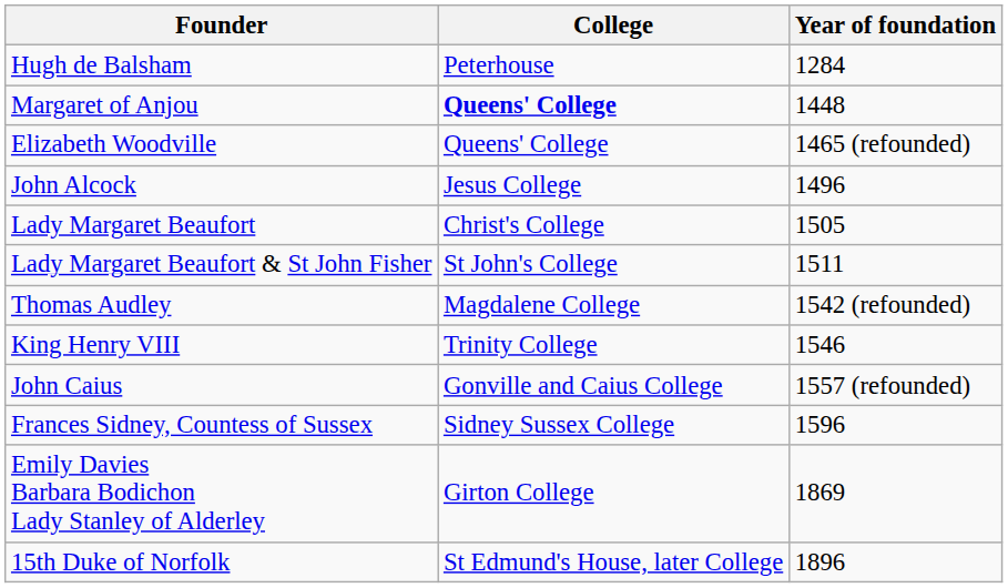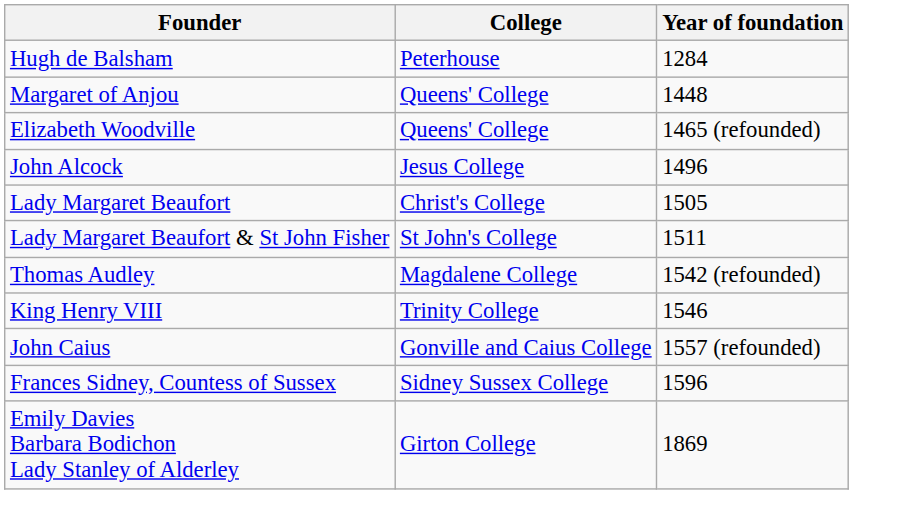 <table class="wikitable">
 <tr>
 <th>Founder</th>
 <th>College</th>
 <th>Year of foundation</th>
 </tr>
 <tr>
 <td><a href='#'>Hugh de Balsham</a></td>
 <td><a href='#'>Peterhouse</a></td>
 <td>1284</td>
 </tr>
 <tr>
 <td><a href='#'>Margaret of Anjou</a></td>
-<td><strong><a href='#'>Queens' College</a></strong></td>
+<td><a href='#'>Queens' College</a></td>
 <td>1448</td>
 </tr>
 <tr>
 <td><a href='#'>Elizabeth Woodville</a></td>
 <td><a href='#'>Queens' College</a></td>
 <td>1465 (refounded)</td>
 </tr>
 <tr>
 <td><a href='#'>John Alcock</a></td>
 <td><a href='#'>Jesus College</a></td>
 <td>1496</td>
 </tr>
 <tr>
 <td><a href='#'>Lady Margaret Beaufort</a></td>
 <td><a href='#'>Christ's College</a></td>
 <td>1505</td>
 </tr>
 <tr>
 <td><a href='#'>Lady Margaret Beaufort</a> & <a href='#'>St John Fisher</a></td>
 <td><a href='#'>St John's College</a></td>
 <td>1511</td>
 </tr>
 <tr>
 <td><a href='#'>Thomas Audley</a></td>
 <td><a href='#'>Magdalene College</a></td>
 <td>1542 (refounded)</td>
 </tr>
 <tr>
 <td><a href='#'>King Henry VIII</a></td>
 <td><a href='#'>Trinity College</a></td>
 <td>1546</td>
 </tr>
 <tr>
 <td><a href='#'>John Caius</a></td>
 <td><a href='#'>Gonville and Caius College</a></td>
 <td>1557 (refounded)</td>
 </tr>
 <tr>
 <td><a href='#'>Frances Sidney, Countess of Sussex</a></td>
 <td><a href='#'>Sidney Sussex College</a></td>
 <td>1596</td>
 </tr>
 <tr>
 <td><a href='#'>Emily Davies</a><br><a href='#'>Barbara Bodichon</a><br><a href='#'>Lady Stanley of Alderley</a></td>
 <td><a href='#'>Girton College</a></td>
 <td>1869</td>
 </tr>
-<tr>
-<td><a href='#'>15th Duke of Norfolk</a></td>
-<td><a href='#'>St Edmund's House, later College</a></td>
-<td>1896</td>
-</tr>
 </table>
